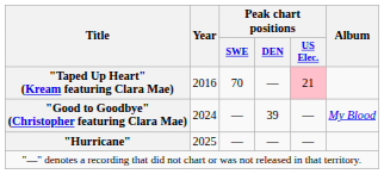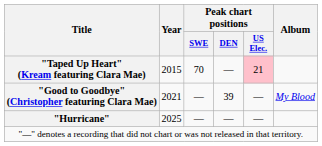 <table class="wikitable plainrowheaders" style="text-align:center;">
 <tr>
 <th rowspan="2">Title</th>
 <th rowspan="2">Year</th>
 <th colspan="3">Peak chart positions</th>
 <th rowspan="2">Album</th>
 </tr>
 <tr>
 <th scope="col" style="width:3em;font-size:85%;"><a href='#'>SWE</a><br></th>
 <th scope="col" style="width:3em;font-size:85%;"><a href='#'>DEN</a><br></th>
 <th scope="col" style="width:3em;font-size:85%;"><a href='#'>US<br> Elec.</a><br></th>
 </tr>
 <tr>
 <th scope="row">"Taped Up Heart"<br><span>(<a href='#'>Kream</a> featuring Clara Mae)</span></th>
-<td>2016</td>
+<td>2015</td>
 <td>70</td>
 <td>—</td>
 <td style="background: pink;">21</td>
 <td></td>
 </tr>
 <tr>
 <th scope="row">"Good to Goodbye"<br><span>(<a href='#'>Christopher</a> featuring Clara Mae)</span></th>
-<td>2024</td>
+<td>2021</td>
 <td>—</td>
 <td>39</td>
 <td>—</td>
 <td><em><a href='#'>My Blood</a></em></td>
 </tr>
 <tr>
 <th scope="row">"Hurricane"<br></th>
 <td>2025</td>
 <td>—</td>
 <td>—</td>
 <td>—</td>
 <td></td>
 </tr>
 <tr>
 <td colspan="15" style="font-size:90%">"—" denotes a recording that did not chart or was not released in that territory.</td>
 </tr>
 </table>
